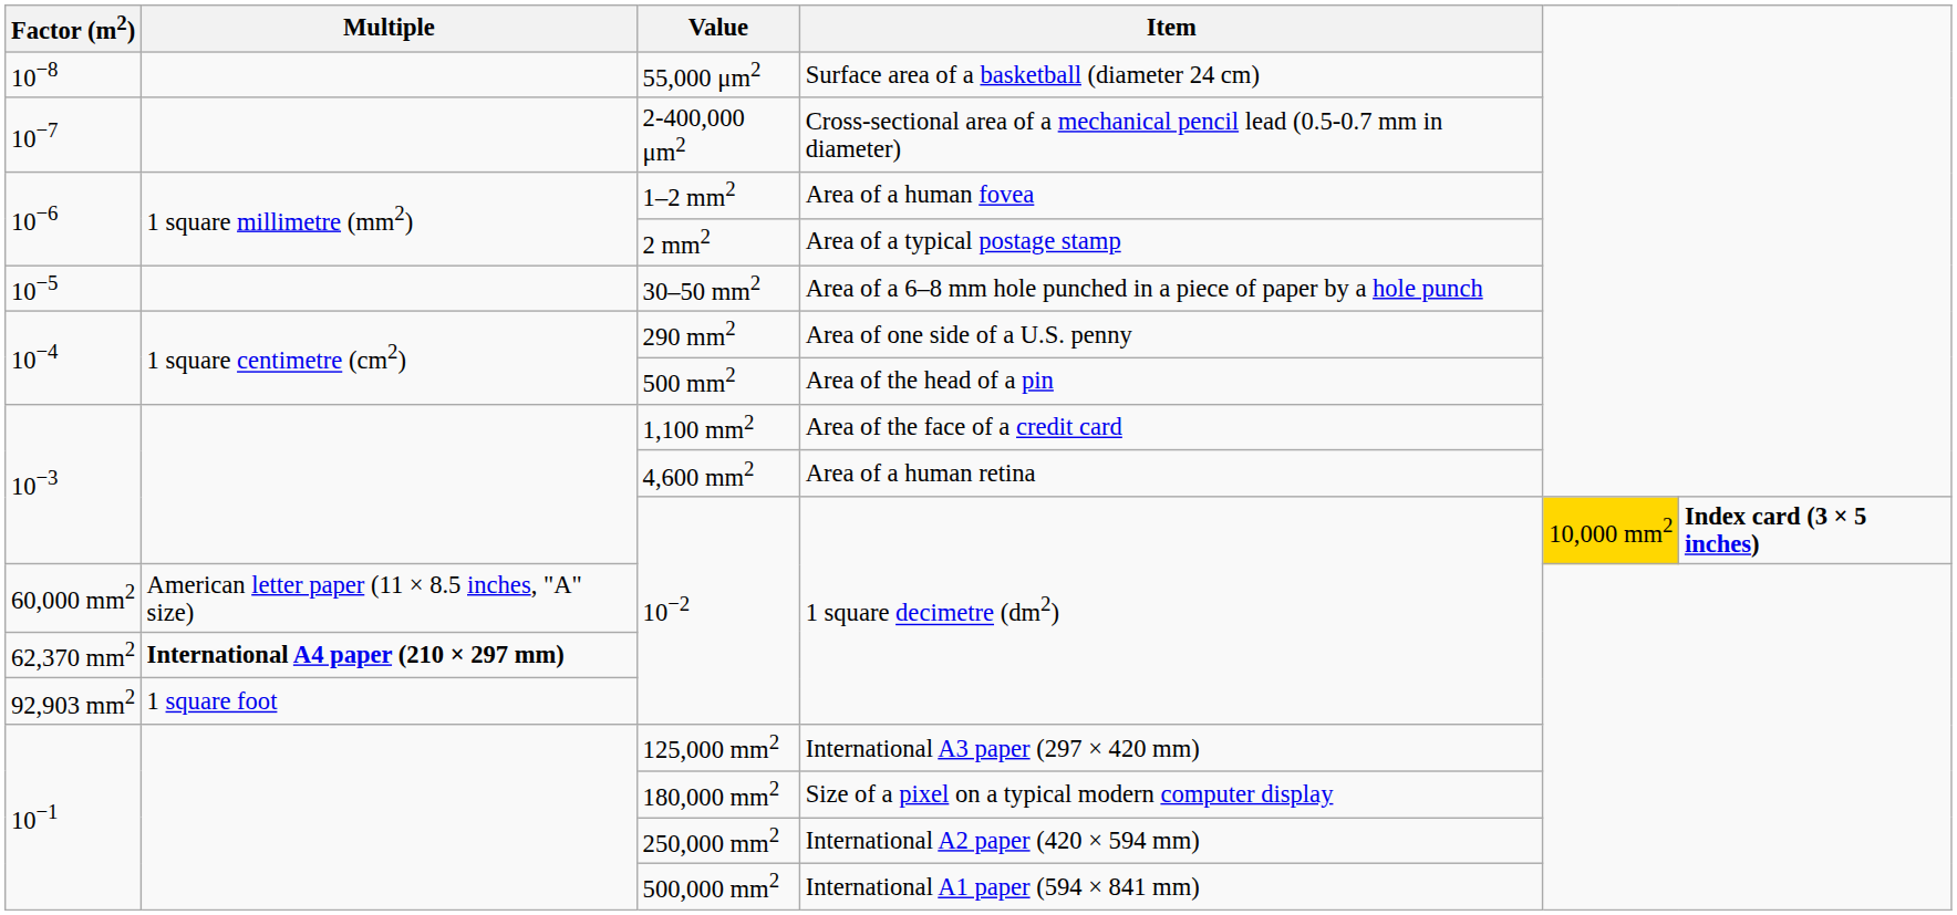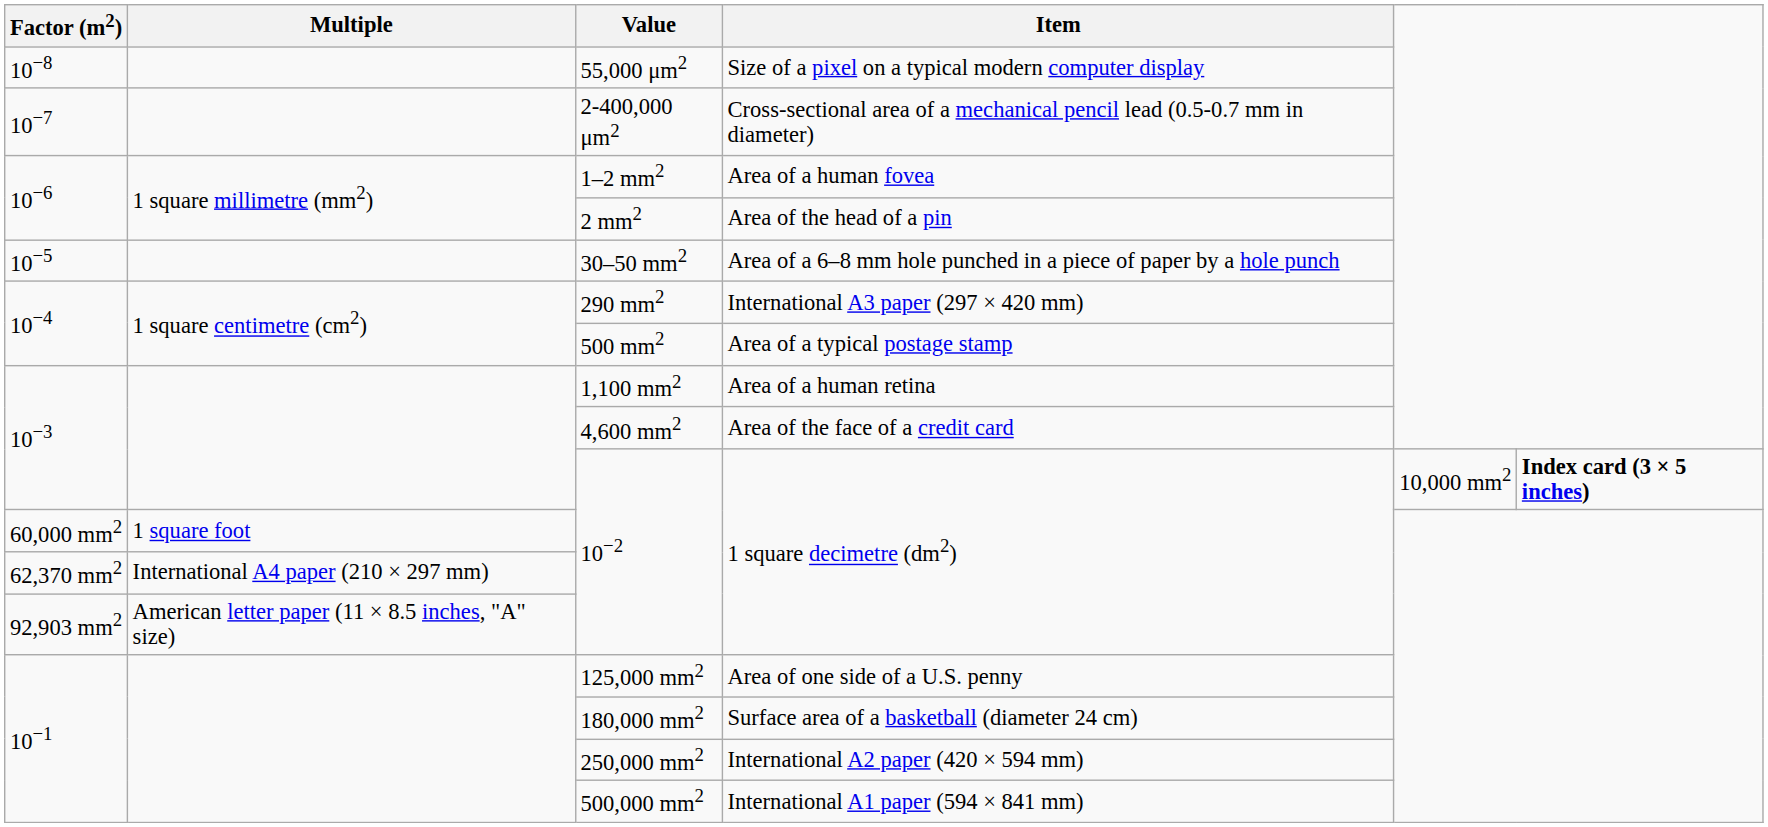 <table class="wikitable">
 <tr>
 <th>Factor (m<sup>2</sup>)</th>
 <th>Multiple</th>
 <th>Value</th>
 <th>Item</th>
 </tr>
 <tr>
 <td>10<sup>−8</sup></td>
 <td> </td>
 <td>55,000 μm<sup>2</sup></td>
-<td>Surface area of a <a href='#'>basketball</a> (diameter 24 cm)</td>
+<td>Size of a <a href='#'>pixel</a> on a typical modern <a href='#'>computer display</a></td>
 </tr>
 <tr>
 <td>10<sup>−7</sup></td>
 <td> </td>
 <td>2-400,000 μm<sup>2</sup></td>
 <td>Cross-sectional area of a <a href='#'>mechanical pencil</a> lead (0.5-0.7 mm in diameter)</td>
 </tr>
 <tr>
 <td rowspan=2>10<sup>−6</sup></td>
 <td rowspan=2>1 square <a href='#'>millimetre</a> (mm<sup>2</sup>)</td>
 <td>1–2 mm<sup>2</sup></td>
 <td>Area of a human <a href='#'>fovea</a></td>
 </tr>
 <tr>
 <td>2 mm<sup>2</sup></td>
-<td>Area of a typical <a href='#'>postage stamp</a></td>
+<td>Area of the head of a <a href='#'>pin</a></td>
 </tr>
 <tr>
 <td>10<sup>−5</sup></td>
 <td> </td>
 <td>30–50 mm<sup>2</sup></td>
 <td>Area of a 6–8 mm hole punched in a piece of paper by a <a href='#'>hole punch</a></td>
 </tr>
 <tr>
 <td rowspan=2>10<sup>−4</sup></td>
 <td rowspan=2>1 square <a href='#'>centimetre</a> (cm<sup>2</sup>)</td>
 <td>290 mm<sup>2</sup></td>
-<td>Area of one side of a U.S. penny</td>
+<td>International <a href='#'>A3 paper</a> (297 × 420 mm)</td>
 </tr>
 <tr>
 <td>500 mm<sup>2</sup></td>
-<td>Area of the head of a <a href='#'>pin</a></td>
+<td>Area of a typical <a href='#'>postage stamp</a></td>
 </tr>
 <tr>
 <td rowspan=3>10<sup>−3</sup></td>
 <td rowspan=3> </td>
 <td>1,100 mm<sup>2</sup></td>
-<td>Area of the face of a <a href='#'>credit card</a></td>
+<td>Area of a human retina</td>
 </tr>
 <tr>
 <td>4,600 mm<sup>2</sup></td>
-<td>Area of a human retina</td>
+<td>Area of the face of a <a href='#'>credit card</a></td>
 </tr>
 <tr>
 <td rowspan=4>10<sup>−2</sup></td>
 <td rowspan=4>1 square <a href='#'>decimetre</a> (dm<sup>2</sup>)</td>
-<td style="background: gold;">10,000 mm<sup>2</sup></td>
+<td>10,000 mm<sup>2</sup></td>
 <td><strong>Index card (3 × 5 <a href='#'>inches</a>)</strong></td>
 </tr>
 <tr>
 <td>60,000 mm<sup>2</sup></td>
-<td>American <a href='#'>letter paper</a> (11 × 8.5 <a href='#'>inches</a>, "A" size)</td>
+<td>1 <a href='#'>square foot</a></td>
 </tr>
 <tr>
 <td>62,370 mm<sup>2</sup></td>
-<td><strong>International <a href='#'>A4 paper</a> (210 × 297 mm)</strong></td>
+<td>International <a href='#'>A4 paper</a> (210 × 297 mm)</td>
 </tr>
 <tr>
 <td>92,903 mm<sup>2</sup></td>
-<td>1 <a href='#'>square foot</a></td>
+<td>American <a href='#'>letter paper</a> (11 × 8.5 <a href='#'>inches</a>, "A" size)</td>
 </tr>
 <tr>
 <td rowspan=4>10<sup>−1</sup></td>
 <td rowspan=4> </td>
 <td>125,000 mm<sup>2</sup></td>
-<td>International <a href='#'>A3 paper</a> (297 × 420 mm)</td>
+<td>Area of one side of a U.S. penny</td>
 </tr>
 <tr>
 <td>180,000 mm<sup>2</sup></td>
-<td>Size of a <a href='#'>pixel</a> on a typical modern <a href='#'>computer display</a></td>
+<td>Surface area of a <a href='#'>basketball</a> (diameter 24 cm)</td>
 </tr>
 <tr>
 <td>250,000 mm<sup>2</sup></td>
 <td>International <a href='#'>A2 paper</a> (420 × 594 mm)</td>
 </tr>
 <tr>
 <td>500,000 mm<sup>2</sup></td>
 <td>International <a href='#'>A1 paper</a> (594 × 841 mm)</td>
 </tr>
 </table>
